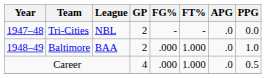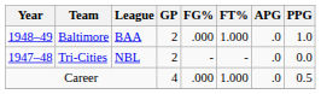 <table class="wikitable sortable" style="font-size:95%; text-align:right;">
 <tr>
 <th>Year</th>
 <th>Team</th>
 <th>League</th>
 <th>GP</th>
 <th>FG%</th>
 <th>FT%</th>
 <th>APG</th>
 <th>PPG</th>
 </tr>
 <tr>
+<td style="text-align:left;"><a href='#'>1948–49</a></td>
+<td style="text-align:left;"><a href='#'>Baltimore</a></td>
+<td style="text-align:left;"><a href='#'>BAA</a></td>
+<td>2</td>
+<td>.000</td>
+<td>1.000</td>
+<td>.0</td>
+<td>1.0</td>
+</tr>
+<tr>
 <td style="text-align:left;"><a href='#'>1947–48</a></td>
 <td style="text-align:left;"><a href='#'>Tri-Cities</a></td>
 <td style="text-align:left;"><a href='#'>NBL</a></td>
 <td>2</td>
 <td>-</td>
 <td>-</td>
 <td>.0</td>
 <td>0.0</td>
-</tr>
-<tr>
-<td style="text-align:left;"><a href='#'>1948–49</a></td>
-<td style="text-align:left;"><a href='#'>Baltimore</a></td>
-<td style="text-align:left;"><a href='#'>BAA</a></td>
-<td>2</td>
-<td>.000</td>
-<td>1.000</td>
-<td>.0</td>
-<td>1.0</td>
 </tr>
 <tr>
 <td style="text-align:center;" colspan="3">Career</td>
 <td>4</td>
 <td>.000</td>
 <td>1.000</td>
 <td>.0</td>
 <td>0.5</td>
 </tr>
 <tr>
 </tr>
 </table>
